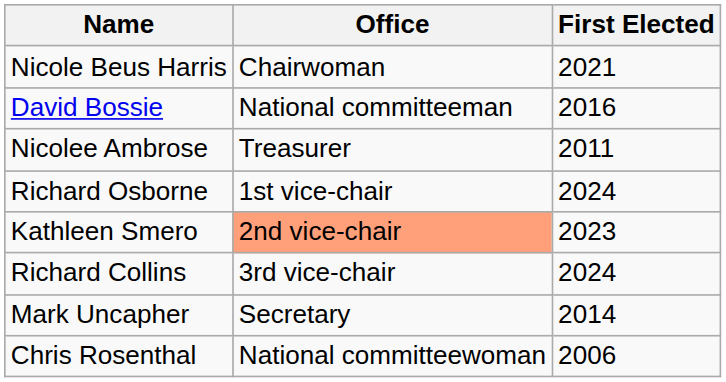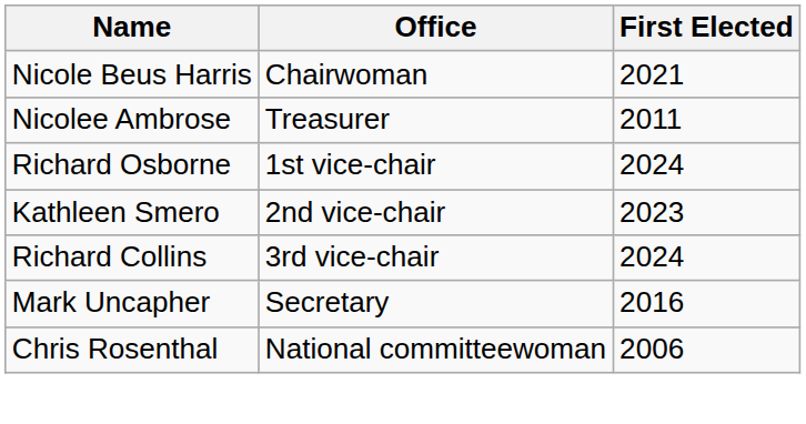 <table class="wikitable">
 <tr>
 <th>Name</th>
 <th>Office</th>
 <th>First Elected</th>
 </tr>
 <tr>
 <td>Nicole Beus Harris</td>
 <td>Chairwoman</td>
 <td>2021</td>
-</tr>
-<tr>
-<td><a href='#'>David Bossie</a></td>
-<td>National committeeman</td>
-<td>2016</td>
 </tr>
 <tr>
 <td>Nicolee Ambrose</td>
 <td>Treasurer</td>
 <td>2011</td>
 </tr>
 <tr>
 <td>Richard Osborne</td>
 <td>1st vice-chair</td>
 <td>2024</td>
 </tr>
 <tr>
 <td>Kathleen Smero</td>
-<td style="background: lightsalmon;">2nd vice-chair</td>
+<td>2nd vice-chair</td>
 <td>2023</td>
 </tr>
 <tr>
 <td>Richard Collins</td>
 <td>3rd vice-chair</td>
 <td>2024</td>
 </tr>
 <tr>
 <td>Mark Uncapher</td>
 <td>Secretary</td>
-<td>2014</td>
+<td>2016</td>
 </tr>
 <tr>
 <td>Chris Rosenthal</td>
 <td>National committeewoman</td>
 <td>2006</td>
 </tr>
 </table>
